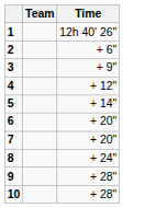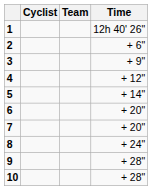 <table class="wikitable">
 <tr>
 <th></th>
+<th>Cyclist</th>
 <th>Team</th>
 <th>Time</th>
 </tr>
 <tr>
 <td><strong>1</strong></td>
 <td></td>
+<td></td>
 <td align=right>12h 40' 26"</td>
 </tr>
 <tr>
 <td><strong>2</strong></td>
+<td></td>
 <td></td>
 <td align=right>+ 6"</td>
 </tr>
 <tr>
 <td><strong>3</strong></td>
 <td></td>
+<td></td>
 <td align=right>+ 9"</td>
 </tr>
 <tr>
 <td><strong>4</strong></td>
+<td></td>
 <td></td>
 <td align=right>+ 12"</td>
 </tr>
 <tr>
 <td><strong>5</strong></td>
 <td></td>
+<td></td>
 <td align=right>+ 14"</td>
 </tr>
 <tr>
 <td><strong>6</strong></td>
+<td></td>
 <td></td>
 <td align=right>+ 20"</td>
 </tr>
 <tr>
 <td><strong>7</strong></td>
 <td></td>
+<td></td>
 <td align=right>+ 20"</td>
 </tr>
 <tr>
 <td><strong>8</strong></td>
+<td></td>
 <td></td>
 <td align=right>+ 24"</td>
 </tr>
 <tr>
 <td><strong>9</strong></td>
 <td></td>
+<td></td>
 <td align=right>+ 28"</td>
 </tr>
 <tr>
 <td><strong>10</strong></td>
 <td></td>
+<td></td>
 <td align=right>+ 28"</td>
 </tr>
 </table>
